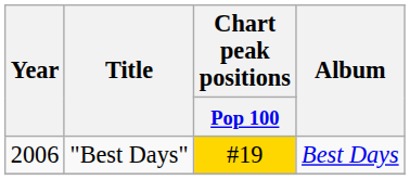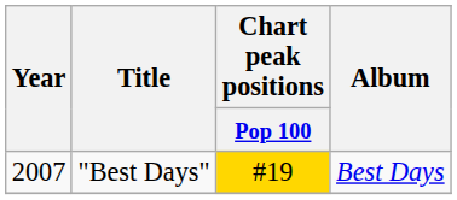 <table class="wikitable">
 <tr>
 <th rowspan="2">Year</th>
 <th rowspan="2">Title</th>
 <th>Chart<br>peak positions</th>
 <th rowspan="2">Album</th>
 </tr>
 <tr>
 <th width="40"><small><a href='#'>Pop 100</a></small></th>
 </tr>
 <tr>
-<td rowspan="1">2006</td>
+<td rowspan="1">2007</td>
 <td>"Best  Days"</td>
 <td align="center" style="background: gold;">#19</td>
 <td rowspan="1"><em><a href='#'>Best Days</a></em></td>
 </tr>
 <tr>
 </tr>
 </table>
